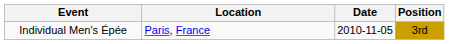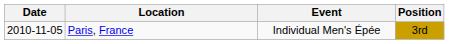 <table class="wikitable" style="text-align:center;">
 <tr>
+<th>Date</th>
+<th style="width:17em">Location</th>
 <th style="width:12em">Event</th>
-<th style="width:17em">Location</th>
-<th>Date</th>
 <th>Position</th>
 </tr>
 <tr>
+<td>2010-11-05</td>
+<td rowspan="1" align="left"> <a href='#'>Paris</a>, <a href='#'>France</a></td>
 <td>Individual Men's Épée</td>
-<td rowspan="1" align="left"> <a href='#'>Paris</a>, <a href='#'>France</a></td>
-<td>2010-11-05</td>
 <td bgcolor="caramel">3rd</td>
 </tr>
 </table>
